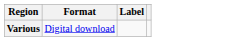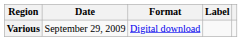 <table class="wikitable plainrowheaders">
 <tr>
 <th scope="col">Region</th>
+<th scope="col">Date</th>
 <th scope="col">Format</th>
 <th scope="col">Label</th>
 <th scope="col"></th>
 </tr>
 <tr>
 <th scope="row">Various</th>
+<td>September 29, 2009</td>
 <td><a href='#'>Digital download</a></td>
 <td></td>
 <td></td>
 </tr>
 </table>
